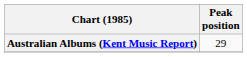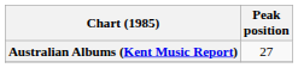 <table class="wikitable sortable plainrowheaders">
 <tr>
 <th scope="col">Chart (1985)</th>
 <th scope="col">Peak<br> position</th>
 </tr>
 <tr>
 <th scope="row">Australian Albums (<a href='#'>Kent Music Report</a>)</th>
-<td align="center">29</td>
+<td align="center">27</td>
 </tr>
 <tr>
 </tr>
 <tr>
 </tr>
 <tr>
 </tr>
 <tr>
 </tr>
 <tr>
 </tr>
 </table>
